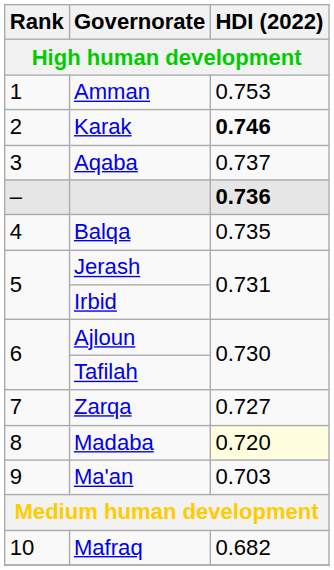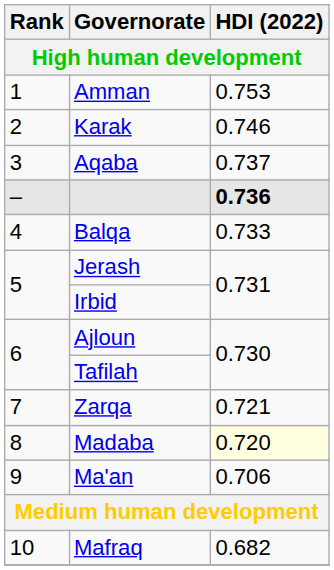 <table class="wikitable sortable">
 <tr>
 <th class="sort">Rank</th>
 <th class="sort">Governorate</th>
 <th class="sort">HDI (2022)</th>
 </tr>
 <tr>
 <th colspan="3" style="color:#0c0;">High human development</th>
 </tr>
 <tr>
 <td>1</td>
 <td style="text-align:left"><a href='#'>Amman</a></td>
 <td>0.753</td>
 </tr>
 <tr>
 <td>2</td>
 <td style="text-align:left"><a href='#'>Karak</a></td>
-<td><strong>0.746</strong></td>
+<td>0.746</td>
 </tr>
 <tr>
 <td>3</td>
 <td style="text-align:left"><a href='#'>Aqaba</a></td>
 <td>0.737</td>
 </tr>
 <tr style="background:#e6e6e6">
 <td>–</td>
 <td style="text-align:left"><strong></strong></td>
 <td><strong>0.736</strong></td>
 </tr>
 <tr>
 <td>4</td>
 <td style="text-align:left"><a href='#'>Balqa</a></td>
-<td>0.735</td>
+<td>0.733</td>
 </tr>
 <tr>
 <td rowspan="2">5</td>
 <td style="text-align:left"><a href='#'>Jerash</a></td>
 <td rowspan="2">0.731</td>
 </tr>
 <tr>
 <td style="text-align:left"><a href='#'>Irbid</a></td>
 </tr>
 <tr>
 <td rowspan="2">6</td>
 <td style="text-align:left"><a href='#'>Ajloun</a></td>
 <td rowspan="2">0.730</td>
 </tr>
 <tr>
 <td style="text-align:left"><a href='#'>Tafilah</a></td>
 </tr>
 <tr>
 <td>7</td>
 <td style="text-align:left"><a href='#'>Zarqa</a></td>
-<td>0.727</td>
+<td>0.721</td>
 </tr>
 <tr>
 <td>8</td>
 <td style="text-align:left"><a href='#'>Madaba</a></td>
 <td style="background: lightyellow;">0.720</td>
 </tr>
 <tr>
 <td>9</td>
 <td style="text-align:left"><a href='#'>Ma'an</a></td>
-<td>0.703</td>
+<td>0.706</td>
 </tr>
 <tr>
 <th colspan="3" style="color:#fc0;">Medium human development</th>
 </tr>
 <tr>
 <td>10</td>
 <td style="text-align:left"><a href='#'>Mafraq</a></td>
 <td>0.682</td>
 </tr>
 <tr>
 </tr>
 </table>
